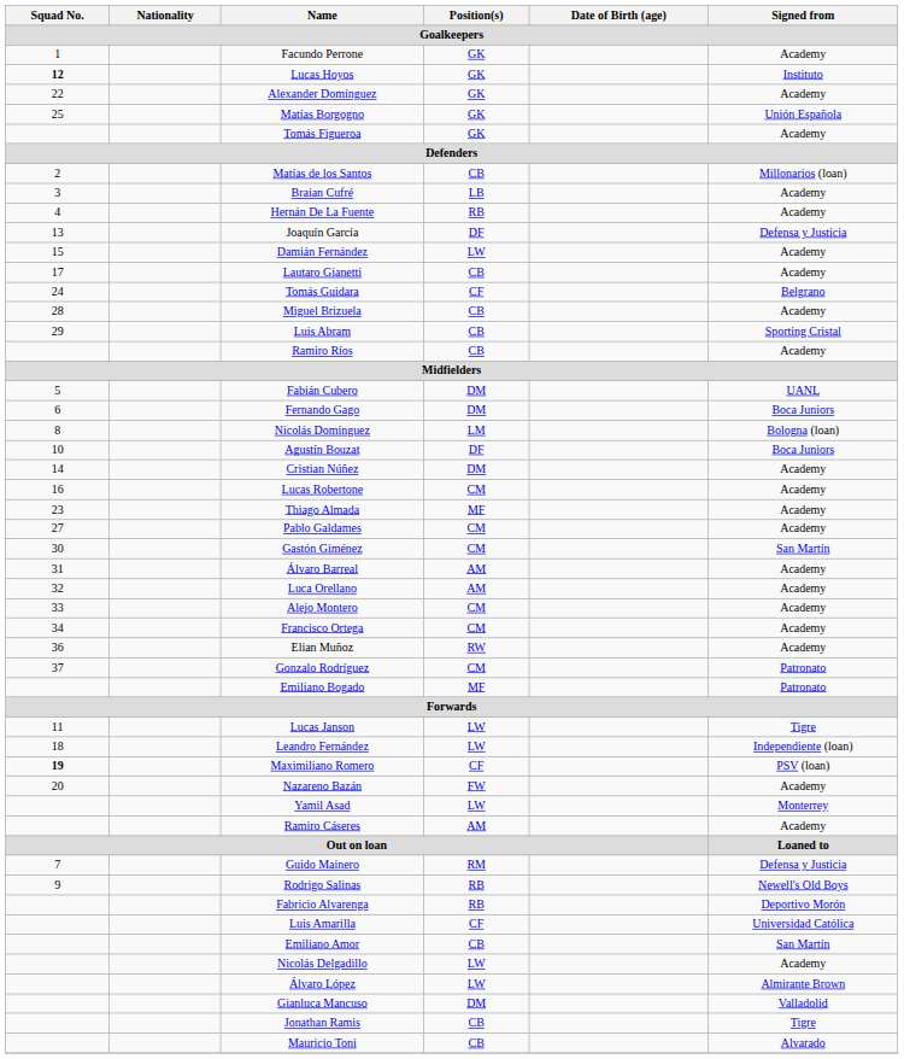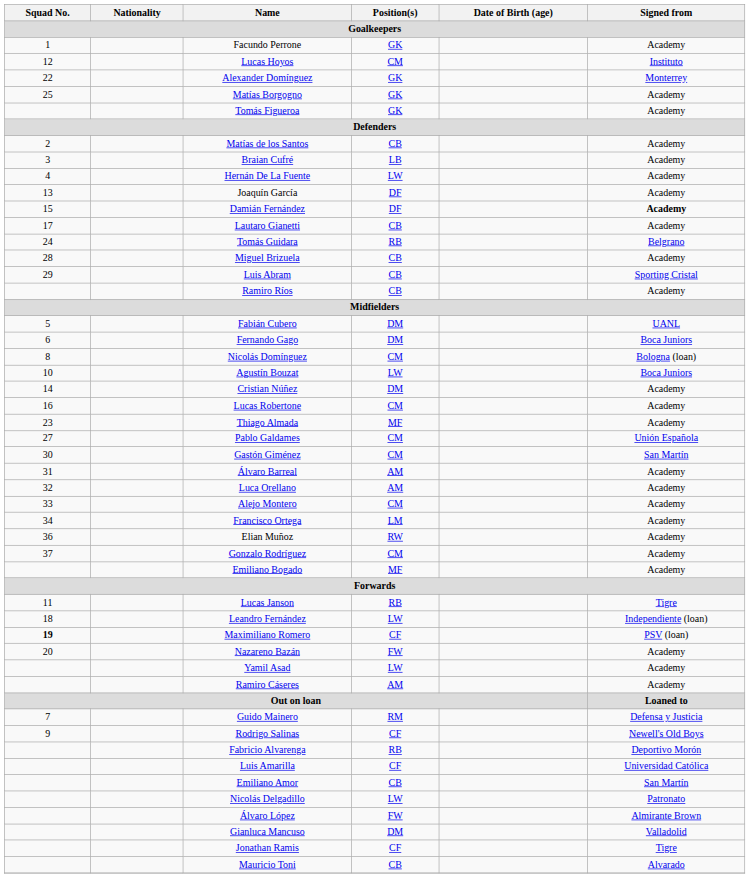 <table class="wikitable sortable" style="text-align:center; font-size:90%; width:85%;">
 <tr>
 <th style="background:#; color:; text-align:center;">Squad No.</th>
 <th style="background:#; color:; text-align:center;">Nationality</th>
 <th style="background:#; color:; text-align:center;">Name</th>
 <th style="background:#; color:; text-align:center;">Position(s)</th>
 <th style="background:#; color:; text-align:center;">Date of Birth (age)</th>
 <th style="background:#; color:; text-align:center;">Signed from</th>
 </tr>
 <tr>
 <th colspan="6" style="background:#dcdcdc; text-align:center;">Goalkeepers</th>
 </tr>
 <tr>
 <td>1</td>
 <td></td>
 <td>Facundo Perrone</td>
 <td><a href='#'>GK</a></td>
 <td></td>
 <td>Academy</td>
 </tr>
 <tr>
-<td><strong>12</strong></td>
+<td>12</td>
 <td></td>
 <td><a href='#'>Lucas Hoyos</a></td>
-<td><a href='#'>GK</a></td>
+<td><a href='#'>CM</a></td>
 <td></td>
 <td> <a href='#'>Instituto</a></td>
 </tr>
 <tr>
 <td>22</td>
 <td></td>
 <td><a href='#'>Alexander Domínguez</a></td>
 <td><a href='#'>GK</a></td>
 <td></td>
-<td>Academy</td>
+<td> <a href='#'>Monterrey</a></td>
 </tr>
 <tr>
 <td>25</td>
 <td></td>
 <td><a href='#'>Matías Borgogno</a></td>
 <td><a href='#'>GK</a></td>
 <td></td>
-<td> <a href='#'>Unión Española</a></td>
+<td>Academy</td>
 </tr>
 <tr>
 <td></td>
 <td></td>
 <td><a href='#'>Tomás Figueroa</a></td>
 <td><a href='#'>GK</a></td>
 <td></td>
 <td>Academy</td>
 </tr>
 <tr>
 <th colspan="7" style="background:#dcdcdc; text-align:center;">Defenders</th>
 </tr>
 <tr>
 <td>2</td>
 <td></td>
 <td><a href='#'>Matías de los Santos</a></td>
 <td><a href='#'>CB</a></td>
 <td></td>
-<td> <a href='#'>Millonarios</a> (loan)</td>
+<td>Academy</td>
 </tr>
 <tr>
 <td>3</td>
 <td></td>
 <td><a href='#'>Braian Cufré</a></td>
 <td><a href='#'>LB</a></td>
 <td></td>
 <td>Academy</td>
 </tr>
 <tr>
 <td>4</td>
 <td></td>
 <td><a href='#'>Hernán De La Fuente</a></td>
-<td><a href='#'>RB</a></td>
+<td><a href='#'>LW</a></td>
 <td></td>
 <td>Academy</td>
 </tr>
 <tr>
 <td>13</td>
 <td></td>
 <td>Joaquín García</td>
 <td><a href='#'>DF</a></td>
 <td></td>
-<td> <a href='#'>Defensa y Justicia</a></td>
+<td>Academy</td>
 </tr>
 <tr>
 <td>15</td>
 <td></td>
 <td><a href='#'>Damián Fernández</a></td>
-<td><a href='#'>LW</a></td>
+<td><a href='#'>DF</a></td>
 <td></td>
-<td>Academy</td>
+<td><strong>Academy</strong></td>
 </tr>
 <tr>
 <td>17</td>
 <td></td>
 <td><a href='#'>Lautaro Gianetti</a></td>
 <td><a href='#'>CB</a></td>
 <td></td>
 <td>Academy</td>
 </tr>
 <tr>
 <td>24</td>
 <td></td>
 <td><a href='#'>Tomás Guidara</a></td>
-<td><a href='#'>CF</a></td>
+<td><a href='#'>RB</a></td>
 <td></td>
 <td> <a href='#'>Belgrano</a></td>
 </tr>
 <tr>
 <td>28</td>
 <td></td>
 <td><a href='#'>Miguel Brizuela</a></td>
 <td><a href='#'>CB</a></td>
 <td></td>
 <td>Academy</td>
 </tr>
 <tr>
 <td>29</td>
 <td></td>
 <td><a href='#'>Luis Abram</a></td>
 <td><a href='#'>CB</a></td>
 <td></td>
 <td> <a href='#'>Sporting Cristal</a></td>
 </tr>
 <tr>
 <td></td>
 <td></td>
 <td><a href='#'>Ramiro Ríos</a></td>
 <td><a href='#'>CB</a></td>
 <td></td>
 <td>Academy</td>
 </tr>
 <tr>
 <th colspan="7" style="background:#dcdcdc; text-align:center;">Midfielders</th>
 </tr>
 <tr>
 <td>5</td>
 <td></td>
 <td><a href='#'>Fabián Cubero</a></td>
 <td><a href='#'>DM</a></td>
 <td></td>
 <td> <a href='#'>UANL</a></td>
 </tr>
 <tr>
 <td>6</td>
 <td></td>
 <td><a href='#'>Fernando Gago</a></td>
 <td><a href='#'>DM</a></td>
 <td></td>
 <td> <a href='#'>Boca Juniors</a></td>
 </tr>
 <tr>
 <td>8</td>
 <td></td>
 <td><a href='#'>Nicolás Domínguez</a></td>
-<td><a href='#'>LM</a></td>
+<td><a href='#'>CM</a></td>
 <td></td>
 <td> <a href='#'>Bologna</a> (loan)</td>
 </tr>
 <tr>
 <td>10</td>
 <td></td>
 <td><a href='#'>Agustín Bouzat</a></td>
-<td><a href='#'>DF</a></td>
+<td><a href='#'>LW</a></td>
 <td></td>
 <td> <a href='#'>Boca Juniors</a></td>
 </tr>
 <tr>
 <td>14</td>
 <td></td>
 <td><a href='#'>Cristian Núñez</a></td>
 <td><a href='#'>DM</a></td>
 <td></td>
 <td>Academy</td>
 </tr>
 <tr>
 <td>16</td>
 <td></td>
 <td><a href='#'>Lucas Robertone</a></td>
 <td><a href='#'>CM</a></td>
 <td></td>
 <td>Academy</td>
 </tr>
 <tr>
 <td>23</td>
 <td></td>
 <td><a href='#'>Thiago Almada</a></td>
 <td><a href='#'>MF</a></td>
 <td></td>
 <td>Academy</td>
 </tr>
 <tr>
 <td>27</td>
 <td></td>
 <td><a href='#'>Pablo Galdames</a></td>
 <td><a href='#'>CM</a></td>
 <td></td>
-<td>Academy</td>
+<td> <a href='#'>Unión Española</a></td>
 </tr>
 <tr>
 <td>30</td>
 <td></td>
 <td><a href='#'>Gastón Giménez</a></td>
 <td><a href='#'>CM</a></td>
 <td></td>
 <td> <a href='#'>San Martín</a></td>
 </tr>
 <tr>
 <td>31</td>
 <td></td>
 <td><a href='#'>Álvaro Barreal</a></td>
 <td><a href='#'>AM</a></td>
 <td></td>
 <td>Academy</td>
 </tr>
 <tr>
 <td>32</td>
 <td></td>
 <td><a href='#'>Luca Orellano</a></td>
 <td><a href='#'>AM</a></td>
 <td></td>
 <td>Academy</td>
 </tr>
 <tr>
 <td>33</td>
 <td></td>
 <td><a href='#'>Alejo Montero</a></td>
 <td><a href='#'>CM</a></td>
 <td></td>
 <td>Academy</td>
 </tr>
 <tr>
 <td>34</td>
 <td></td>
 <td><a href='#'>Francisco Ortega</a></td>
-<td><a href='#'>CM</a></td>
+<td><a href='#'>LM</a></td>
 <td></td>
 <td>Academy</td>
 </tr>
 <tr>
 <td>36</td>
 <td></td>
 <td>Elian Muñoz</td>
 <td><a href='#'>RW</a></td>
 <td></td>
 <td>Academy</td>
 </tr>
 <tr>
 <td>37</td>
 <td></td>
 <td><a href='#'>Gonzalo Rodríguez</a></td>
 <td><a href='#'>CM</a></td>
 <td></td>
-<td> <a href='#'>Patronato</a></td>
+<td>Academy</td>
 </tr>
 <tr>
 <td></td>
 <td></td>
 <td><a href='#'>Emiliano Bogado</a></td>
 <td><a href='#'>MF</a></td>
 <td></td>
-<td> <a href='#'>Patronato</a></td>
+<td>Academy</td>
 </tr>
 <tr>
 <th colspan="7" style="background:#dcdcdc; text-align:center;">Forwards</th>
 </tr>
 <tr>
 <td>11</td>
 <td></td>
 <td><a href='#'>Lucas Janson</a></td>
-<td><a href='#'>LW</a></td>
+<td><a href='#'>RB</a></td>
 <td></td>
 <td> <a href='#'>Tigre</a></td>
 </tr>
 <tr>
 <td>18</td>
 <td></td>
 <td><a href='#'>Leandro Fernández</a></td>
 <td><a href='#'>LW</a></td>
 <td></td>
 <td> <a href='#'>Independiente</a> (loan)</td>
 </tr>
 <tr>
 <td><strong>19</strong></td>
 <td></td>
 <td><a href='#'>Maximiliano Romero</a></td>
 <td><a href='#'>CF</a></td>
 <td></td>
 <td> <a href='#'>PSV</a> (loan)</td>
 </tr>
 <tr>
 <td>20</td>
 <td></td>
 <td><a href='#'>Nazareno Bazán</a></td>
 <td><a href='#'>FW</a></td>
 <td></td>
 <td>Academy</td>
 </tr>
 <tr>
 <td></td>
 <td></td>
 <td><a href='#'>Yamil Asad</a></td>
 <td><a href='#'>LW</a></td>
 <td></td>
-<td> <a href='#'>Monterrey</a></td>
+<td>Academy</td>
 </tr>
 <tr>
 <td></td>
 <td></td>
 <td><a href='#'>Ramiro Cáseres</a></td>
 <td><a href='#'>AM</a></td>
 <td></td>
 <td>Academy</td>
 </tr>
 <tr>
 <th colspan="5" style="background:#dcdcdc; text-align:center;">Out on loan</th>
 <th colspan="1" style="background:#dcdcdc; text-align:center;">Loaned to</th>
 </tr>
 <tr>
 <td>7</td>
 <td></td>
 <td><a href='#'>Guido Mainero</a></td>
 <td><a href='#'>RM</a></td>
 <td></td>
 <td> <a href='#'>Defensa y Justicia</a></td>
 </tr>
 <tr>
 <td>9</td>
 <td></td>
 <td><a href='#'>Rodrigo Salinas</a></td>
-<td><a href='#'>RB</a></td>
+<td><a href='#'>CF</a></td>
 <td></td>
 <td> <a href='#'>Newell's Old Boys</a></td>
 </tr>
 <tr>
 <td></td>
 <td></td>
 <td><a href='#'>Fabricio Alvarenga</a></td>
 <td><a href='#'>RB</a></td>
 <td></td>
 <td> <a href='#'>Deportivo Morón</a></td>
 </tr>
 <tr>
 <td></td>
 <td></td>
 <td><a href='#'>Luis Amarilla</a></td>
 <td><a href='#'>CF</a></td>
 <td></td>
 <td> <a href='#'>Universidad Católica</a></td>
 </tr>
 <tr>
 <td></td>
 <td></td>
 <td><a href='#'>Emiliano Amor</a></td>
 <td><a href='#'>CB</a></td>
 <td></td>
 <td> <a href='#'>San Martín</a></td>
 </tr>
 <tr>
 <td></td>
 <td></td>
 <td><a href='#'>Nicolás Delgadillo</a></td>
 <td><a href='#'>LW</a></td>
 <td></td>
-<td>Academy</td>
+<td> <a href='#'>Patronato</a></td>
 </tr>
 <tr>
 <td></td>
 <td></td>
 <td><a href='#'>Álvaro López</a></td>
-<td><a href='#'>LW</a></td>
+<td><a href='#'>FW</a></td>
 <td></td>
 <td> <a href='#'>Almirante Brown</a></td>
 </tr>
 <tr>
 <td></td>
 <td></td>
 <td><a href='#'>Gianluca Mancuso</a></td>
 <td><a href='#'>DM</a></td>
 <td></td>
 <td> <a href='#'>Valladolid</a></td>
 </tr>
 <tr>
 <td></td>
 <td></td>
 <td><a href='#'>Jonathan Ramis</a></td>
-<td><a href='#'>CB</a></td>
+<td><a href='#'>CF</a></td>
 <td></td>
 <td> <a href='#'>Tigre</a></td>
 </tr>
 <tr>
 <td></td>
 <td> </td>
 <td><a href='#'>Mauricio Toni</a></td>
 <td><a href='#'>CB</a></td>
 <td></td>
 <td> <a href='#'>Alvarado</a></td>
 </tr>
 <tr>
 </tr>
 </table>
